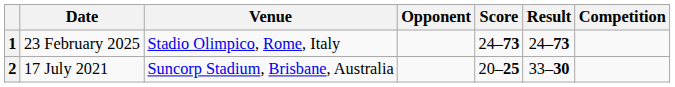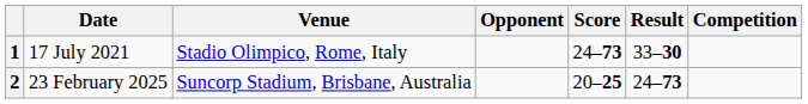 <table class="wikitable">
 <tr>
 <th scope=col></th>
 <th scope=col data-sort-type=date>Date</th>
 <th scope=col>Venue</th>
 <th scope=col>Opponent</th>
 <th scope=col>Score</th>
 <th scope=col>Result</th>
 <th scope=col>Competition</th>
 </tr>
 <tr>
 <th scope=row>1</th>
-<td>23 February 2025</td>
+<td>17 July 2021</td>
 <td><a href='#'>Stadio Olimpico</a>, <a href='#'>Rome</a>, Italy</td>
 <td></td>
 <td align=center>24–<strong>73</strong></td>
-<td align=center>24–<strong>73</strong></td>
+<td style="text-align:center;">33–<strong>30</strong></td>
 <td></td>
 </tr>
 <tr>
 <th scope=row>2</th>
-<td>17 July 2021</td>
+<td>23 February 2025</td>
 <td><a href='#'>Suncorp Stadium</a>, <a href='#'>Brisbane</a>, Australia</td>
 <td></td>
 <td align=center>20–<strong>25</strong></td>
-<td style="text-align:center;">33–<strong>30</strong></td>
+<td align=center>24–<strong>73</strong></td>
 <td></td>
 </tr>
 </table>
